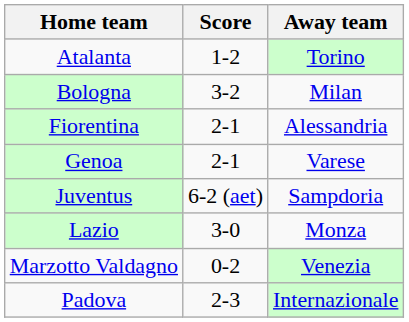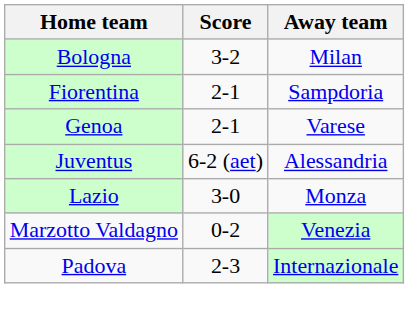 <table class="wikitable" style="text-align: center">
 <tr>
 <th>Home team</th>
 <th>Score</th>
 <th>Away team</th>
-</tr>
-<tr>
-<td><a href='#'>Atalanta</a></td>
-<td>1-2</td>
-<td bgcolor="ccffcc"><a href='#'>Torino</a></td>
 </tr>
 <tr>
 <td bgcolor="ccffcc"><a href='#'>Bologna</a></td>
 <td>3-2</td>
 <td><a href='#'>Milan</a></td>
 </tr>
 <tr>
 <td bgcolor="ccffcc"><a href='#'>Fiorentina</a></td>
 <td>2-1</td>
-<td><a href='#'>Alessandria</a></td>
+<td><a href='#'>Sampdoria</a></td>
 </tr>
 <tr>
 <td bgcolor="ccffcc"><a href='#'>Genoa</a></td>
 <td>2-1</td>
 <td><a href='#'>Varese</a></td>
 </tr>
 <tr>
 <td bgcolor="ccffcc"><a href='#'>Juventus</a></td>
 <td>6-2 (<a href='#'>aet</a>)</td>
-<td><a href='#'>Sampdoria</a></td>
+<td><a href='#'>Alessandria</a></td>
 </tr>
 <tr>
 <td bgcolor="ccffcc"><a href='#'>Lazio</a></td>
 <td>3-0</td>
 <td><a href='#'>Monza</a></td>
 </tr>
 <tr>
 <td><a href='#'>Marzotto Valdagno</a></td>
 <td>0-2</td>
 <td bgcolor="ccffcc"><a href='#'>Venezia</a></td>
 </tr>
 <tr>
 <td><a href='#'>Padova</a></td>
 <td>2-3</td>
 <td bgcolor="ccffcc"><a href='#'>Internazionale</a></td>
 </tr>
 </table>
